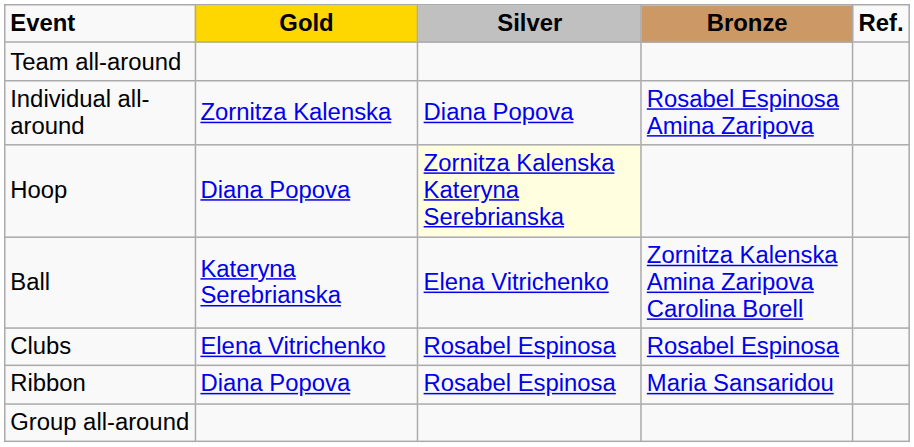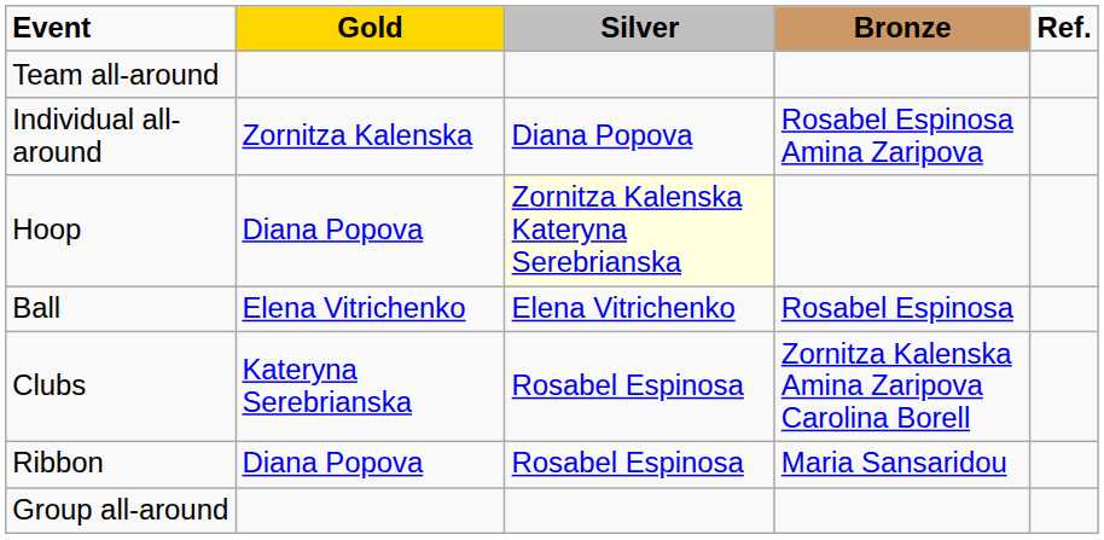 <table class="wikitable">
 <tr>
 <td style="width:12em;"><strong>Event</strong></td>
 <td style="text-align:center; background:gold; width:13em;"><strong>Gold</strong></td>
 <td style="text-align:center; background:silver; width:13em;"><strong>Silver</strong></td>
 <td style="text-align:center; background:#c96; width:13em;"><strong>Bronze</strong></td>
 <td style="width:1em;"><strong>Ref.</strong></td>
 </tr>
 <tr>
 <td>Team all-around</td>
 <td><br></td>
 <td><br></td>
 <td><br></td>
 <td></td>
 </tr>
 <tr>
 <td>Individual all-around</td>
 <td> <a href='#'>Zornitza Kalenska</a></td>
 <td> <a href='#'>Diana Popova</a></td>
 <td> <a href='#'>Rosabel Espinosa</a><br> <a href='#'>Amina Zaripova</a></td>
 <td></td>
 </tr>
 <tr>
 <td>Hoop</td>
 <td> <a href='#'>Diana Popova</a></td>
 <td style="background: lightyellow;"> <a href='#'>Zornitza Kalenska</a><br> <a href='#'>Kateryna Serebrianska</a></td>
 <td></td>
 <td></td>
 </tr>
 <tr>
 <td>Ball</td>
-<td> <a href='#'>Kateryna Serebrianska</a></td>
 <td> <a href='#'>Elena Vitrichenko</a></td>
-<td> <a href='#'>Zornitza Kalenska</a><br> <a href='#'>Amina Zaripova</a><br> <a href='#'>Carolina Borell</a></td>
+<td> <a href='#'>Elena Vitrichenko</a></td>
+<td> <a href='#'>Rosabel Espinosa</a></td>
 <td></td>
 </tr>
 <tr>
 <td>Clubs</td>
-<td> <a href='#'>Elena Vitrichenko</a></td>
+<td> <a href='#'>Kateryna Serebrianska</a></td>
 <td> <a href='#'>Rosabel Espinosa</a></td>
-<td> <a href='#'>Rosabel Espinosa</a></td>
+<td> <a href='#'>Zornitza Kalenska</a><br> <a href='#'>Amina Zaripova</a><br> <a href='#'>Carolina Borell</a></td>
 <td></td>
 </tr>
 <tr>
 <td>Ribbon</td>
 <td> <a href='#'>Diana Popova</a></td>
 <td> <a href='#'>Rosabel Espinosa</a></td>
 <td> <a href='#'>Maria Sansaridou</a></td>
 <td></td>
 </tr>
 <tr>
 <td>Group all-around</td>
 <td></td>
 <td></td>
 <td></td>
 <td></td>
 </tr>
 </table>
